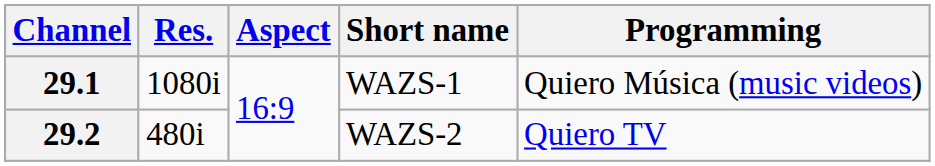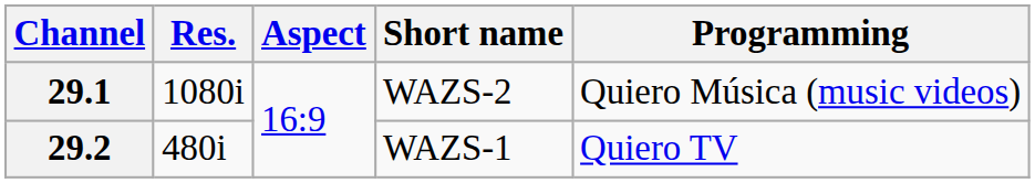 <table class="wikitable">
 <tr>
 <th><a href='#'>Channel</a></th>
 <th><a href='#'>Res.</a></th>
 <th><a href='#'>Aspect</a></th>
 <th>Short name</th>
 <th>Programming</th>
 </tr>
 <tr>
 <th scope = "row">29.1</th>
 <td>1080i</td>
 <td rowspan=2><a href='#'>16:9</a></td>
-<td>WAZS-1</td>
+<td>WAZS-2</td>
 <td>Quiero Música (<a href='#'>music videos</a>)</td>
 </tr>
 <tr>
 <th scope = "row">29.2</th>
 <td>480i</td>
-<td>WAZS-2</td>
+<td>WAZS-1</td>
 <td><a href='#'>Quiero TV</a></td>
 </tr>
 </table>
